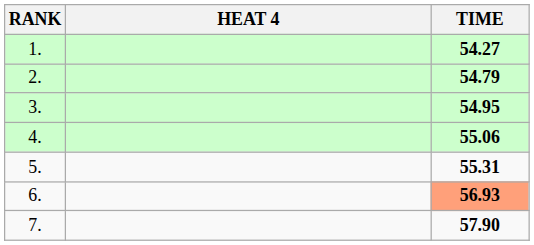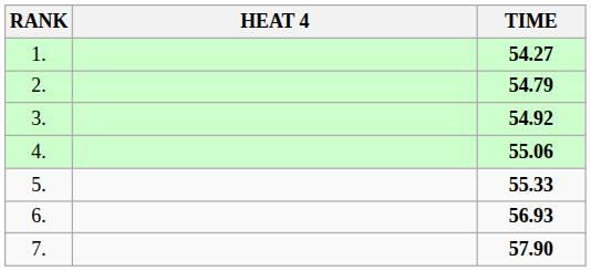 <table class="wikitable" style="border-collapse: collapse; font-size: 90%;">
 <tr>
 <th>RANK</th>
 <th style="width: 20em">HEAT 4</th>
 <th style="width: 5em">TIME</th>
 </tr>
 <tr style="background:#ccffcc;">
 <td align="center">1.</td>
 <td></td>
 <td align="center"><strong>54.27</strong></td>
 </tr>
 <tr style="background:#ccffcc;">
 <td align="center">2.</td>
 <td></td>
 <td align="center"><strong>54.79</strong></td>
 </tr>
 <tr style="background:#ccffcc;">
 <td align="center">3.</td>
 <td></td>
-<td align="center"><strong>54.95</strong></td>
+<td align="center"><strong>54.92</strong></td>
 </tr>
 <tr style="background:#ccffcc;">
 <td align="center">4.</td>
 <td></td>
 <td align="center"><strong>55.06</strong></td>
 </tr>
 <tr>
 <td align="center">5.</td>
 <td></td>
-<td align="center"><strong>55.31</strong></td>
+<td align="center"><strong>55.33</strong></td>
 </tr>
 <tr>
 <td align="center">6.</td>
 <td></td>
-<td align="center" style="background: lightsalmon;"><strong>56.93</strong></td>
+<td align="center"><strong>56.93</strong></td>
 </tr>
 <tr>
 <td align="center">7.</td>
 <td></td>
 <td align="center"><strong>57.90</strong></td>
 </tr>
 </table>
